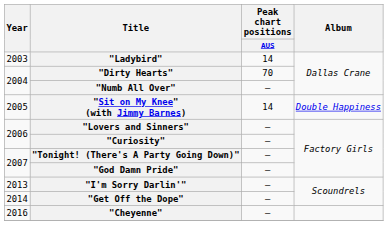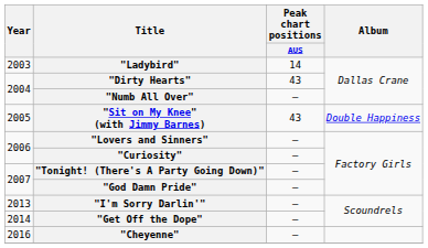 <table class="wikitable plainrowheaders" style="text-align:center;">
 <tr>
 <th scope="col" rowspan="2">Year</th>
 <th scope="col" rowspan="2">Title</th>
 <th scope="col" colspan="1">Peak chart positions</th>
 <th scope="col" rowspan="2">Album</th>
 </tr>
 <tr>
 <th scope="col" style="width:3em;font-size:85%;"><a href='#'>AUS</a><br></th>
 </tr>
 <tr>
 <td>2003</td>
 <th scope="row">"Ladybird"</th>
 <td>14</td>
 <td rowspan="3"><em>Dallas Crane</em></td>
 </tr>
 <tr>
 <td rowspan="2">2004</td>
 <th scope="row">"Dirty Hearts"</th>
-<td>70</td>
+<td>43</td>
 </tr>
 <tr>
 <th scope="row">"Numb All Over"</th>
 <td>—</td>
 </tr>
 <tr>
 <td>2005</td>
 <th scope="row">"<a href='#'>Sit on My Knee</a>" <br> (with <a href='#'>Jimmy Barnes</a>)</th>
-<td>14</td>
+<td>43</td>
 <td><em><a href='#'>Double Happiness</a></em></td>
 </tr>
 <tr>
 <td rowspan="2">2006</td>
 <th scope="row">"Lovers and Sinners"</th>
 <td>—</td>
 <td rowspan="4"><em>Factory Girls</em></td>
 </tr>
 <tr>
 <th scope="row">"Curiosity"</th>
 <td>—</td>
 </tr>
 <tr>
 <td rowspan="2">2007</td>
 <th scope="row">"Tonight! (There's A Party Going Down)"</th>
 <td>—</td>
 </tr>
 <tr>
 <th scope="row">"God Damn Pride"</th>
 <td>—</td>
 </tr>
 <tr>
 <td>2013</td>
 <th scope="row">"I'm Sorry Darlin'"</th>
 <td>—</td>
 <td rowspan="2"><em>Scoundrels</em></td>
 </tr>
 <tr>
 <td>2014</td>
 <th scope="row">"Get Off the Dope"</th>
 <td>—</td>
 </tr>
 <tr>
 <td>2016</td>
 <th scope="row">"Cheyenne"</th>
 <td>—</td>
 <td></td>
 </tr>
 <tr>
 </tr>
 </table>
